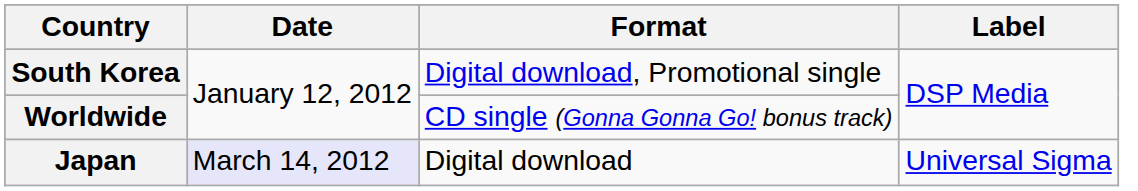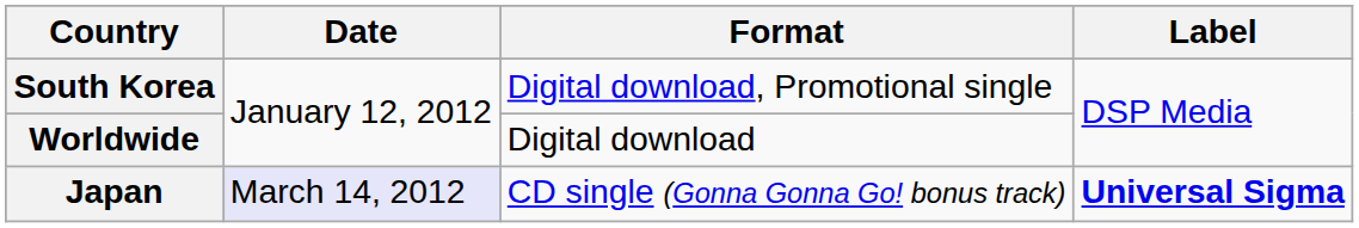 <table class="wikitable plainrowheaders">
 <tr>
 <th scope="col">Country</th>
 <th>Date</th>
 <th>Format</th>
 <th>Label</th>
 </tr>
 <tr>
 <th scope="row" rowspan="1">South Korea</th>
 <td rowspan="2">January 12, 2012</td>
 <td><a href='#'>Digital download</a>, Promotional single</td>
 <td rowspan="2"><a href='#'>DSP Media</a></td>
 </tr>
 <tr>
 <th scope="row" rowspan="1">Worldwide</th>
-<td><a href='#'>CD single</a> <small><em>(<a href='#'>Gonna Gonna Go!</a> bonus track)</em></small></td>
+<td>Digital download</td>
 </tr>
 <tr>
 <th scope="row" rowspan="1">Japan</th>
 <td style="background: lavender;">March 14, 2012</td>
-<td>Digital download</td>
-<td><a href='#'>Universal Sigma</a></td>
+<td><a href='#'>CD single</a> <small><em>(<a href='#'>Gonna Gonna Go!</a> bonus track)</em></small></td>
+<td><strong><a href='#'>Universal Sigma</a></strong></td>
 </tr>
 </table>
